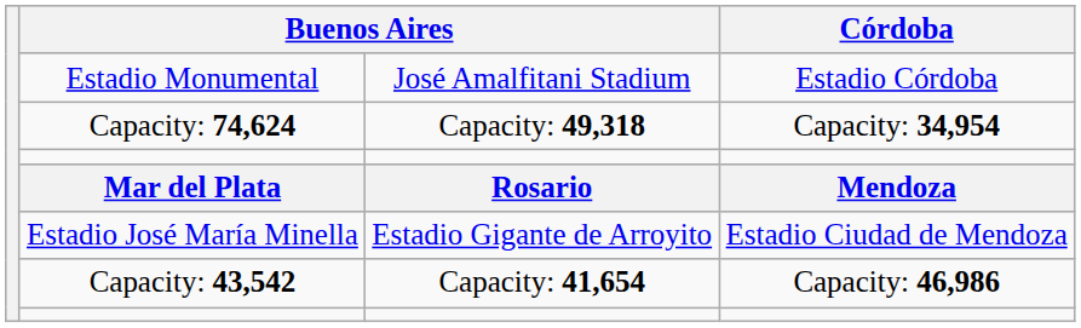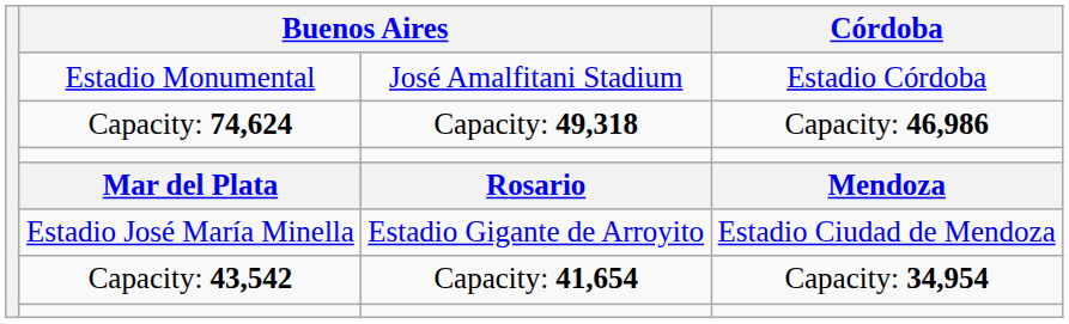 <table class="wikitable" style="text-align:center">
 <tr>
 <th rowspan="8" style=""></th>
 <th colspan=2><a href='#'>Buenos Aires</a></th>
 <th><a href='#'>Córdoba</a></th>
 </tr>
 <tr>
 <td><a href='#'>Estadio Monumental</a></td>
 <td><a href='#'>José Amalfitani Stadium</a></td>
 <td><a href='#'>Estadio Córdoba</a></td>
 </tr>
 <tr>
 <td>Capacity: <strong>74,624</strong></td>
 <td>Capacity: <strong>49,318</strong></td>
-<td>Capacity: <strong>34,954</strong></td>
+<td>Capacity: <strong>46,986</strong></td>
 </tr>
 <tr>
 <td></td>
 <td></td>
 <td></td>
 </tr>
 <tr>
 <th><a href='#'>Mar del Plata</a></th>
 <th><a href='#'>Rosario</a></th>
 <th><a href='#'>Mendoza</a></th>
 </tr>
 <tr>
 <td><a href='#'>Estadio José María Minella</a></td>
 <td><a href='#'>Estadio Gigante de Arroyito</a></td>
 <td><a href='#'>Estadio Ciudad de Mendoza</a></td>
 </tr>
 <tr>
 <td>Capacity: <strong>43,542</strong></td>
 <td>Capacity: <strong>41,654</strong></td>
-<td>Capacity: <strong>46,986</strong></td>
+<td>Capacity: <strong>34,954</strong></td>
 </tr>
 <tr>
 <td></td>
 <td></td>
 <td></td>
 </tr>
 </table>
